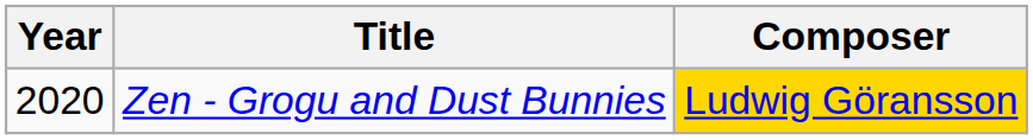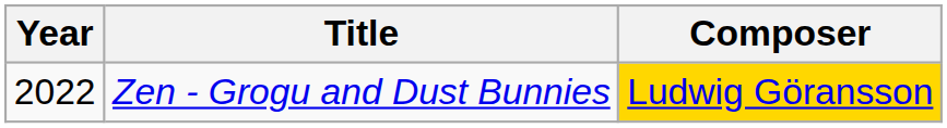 <table class="wikitable">
 <tr>
 <th>Year</th>
 <th>Title</th>
 <th>Composer</th>
 </tr>
 <tr>
-<td>2020</td>
+<td>2022</td>
 <td><em><a href='#'>Zen - Grogu and Dust Bunnies</a></em></td>
 <td style="background: gold;"><a href='#'>Ludwig Göransson</a></td>
 </tr>
 </table>
